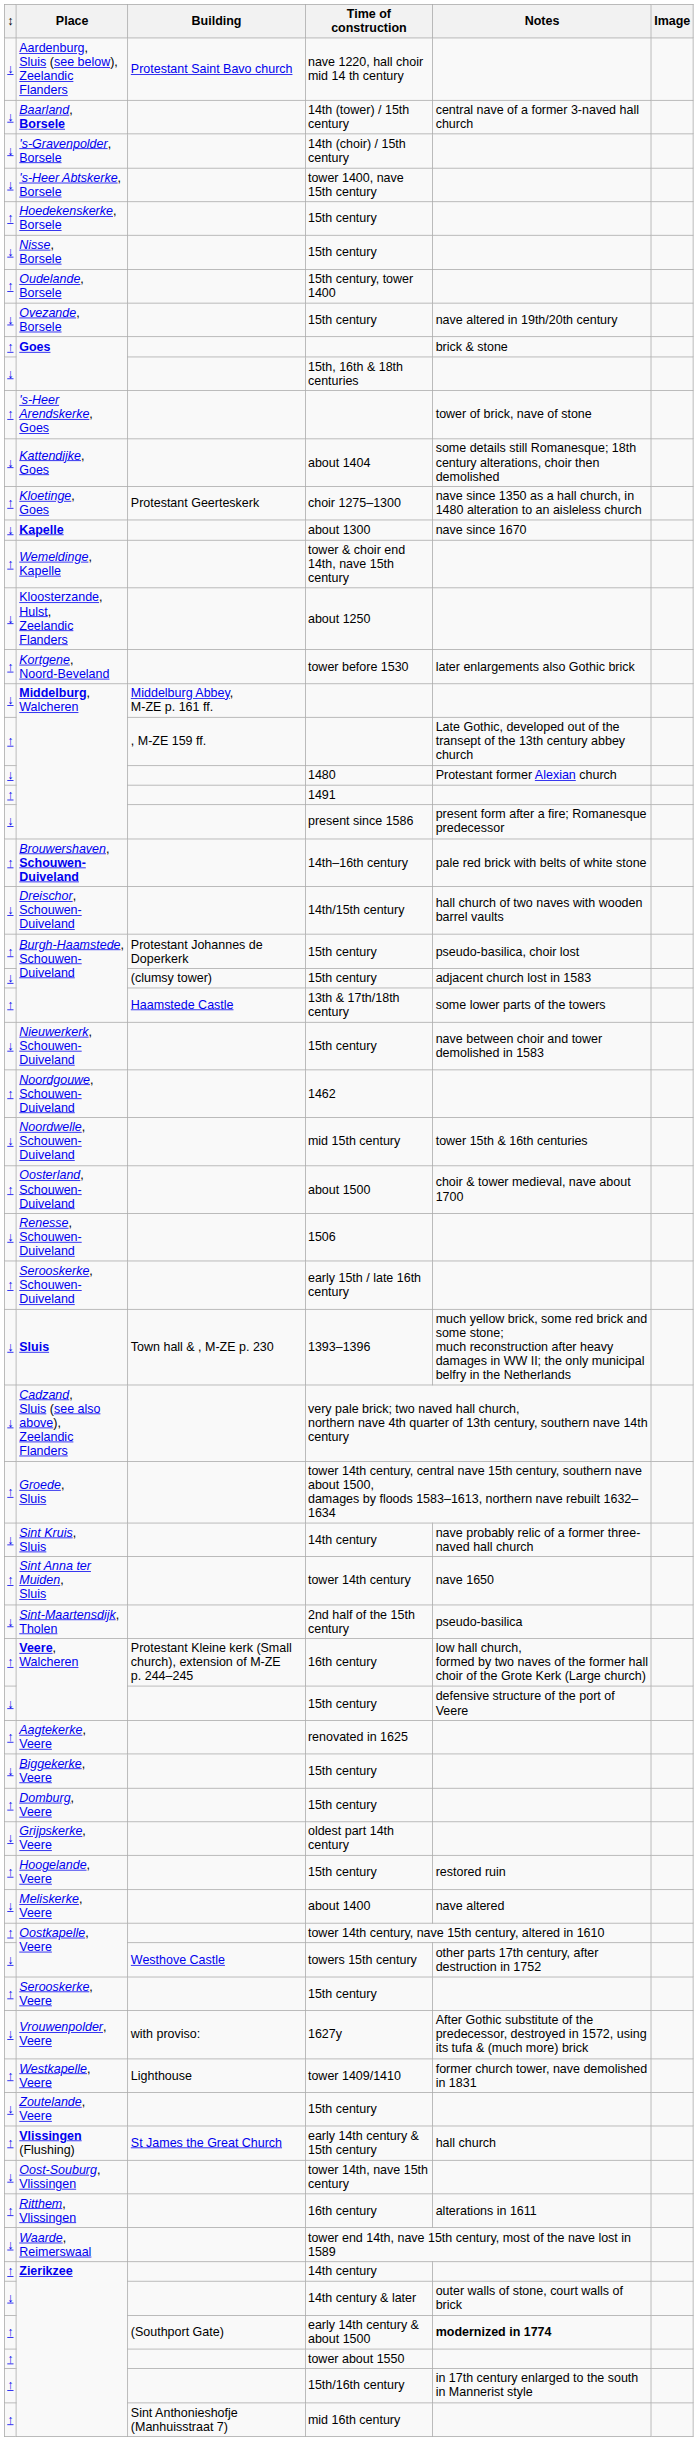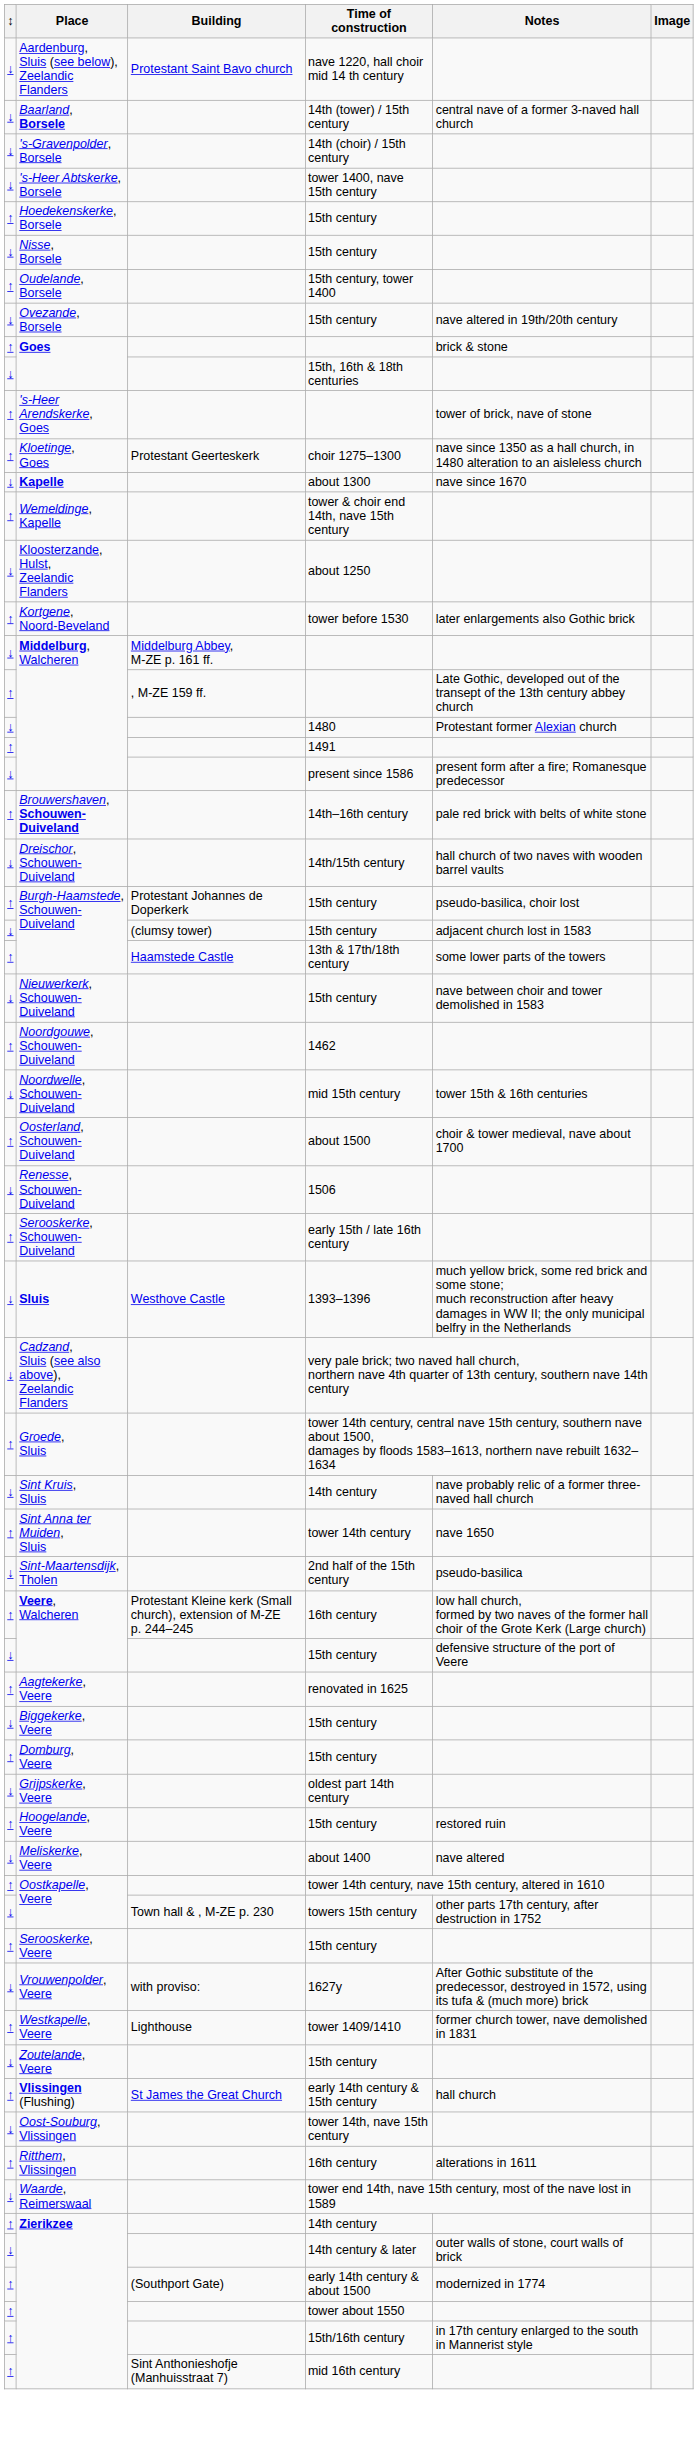 <table class="wikitable"  style="border:2px; width:100%;">
 <tr>
 <th>↕</th>
 <th>Place</th>
 <th>Building</th>
 <th>Time of construction</th>
 <th>Notes</th>
 <th>Image</th>
 </tr>
 <tr>
 <td><a href='#'>↓</a></td>
 <td><a href='#'>Aardenburg</a>,<br><a href='#'>Sluis</a> (<a href='#'>see below</a>),<br><a href='#'>Zeelandic Flanders</a></td>
 <td><a href='#'>Protestant Saint Bavo church</a></td>
 <td>nave 1220, hall choir mid 14 th century</td>
 <td></td>
 <td></td>
 </tr>
 <tr>
 <td><a href='#'>↓</a></td>
 <td><em><a href='#'>Baarland</a></em>,<br><strong><a href='#'>Borsele</a></strong></td>
 <td></td>
 <td>14th (tower) / 15th century</td>
 <td>central nave of a former 3-naved hall church</td>
 <td></td>
 </tr>
 <tr>
 <td><a href='#'>↓</a></td>
 <td><em><a href='#'>'s-Gravenpolder</a></em>,<br><a href='#'>Borsele</a></td>
 <td></td>
 <td>14th (choir) / 15th century</td>
 <td></td>
 <td></td>
 </tr>
 <tr>
 <td><a href='#'>↓</a></td>
 <td><em><a href='#'>'s-Heer Abtskerke</a></em>,<br><a href='#'>Borsele</a></td>
 <td></td>
 <td>tower 1400, nave 15th century</td>
 <td></td>
 <td></td>
 </tr>
 <tr>
 <td><a href='#'>↑</a></td>
 <td><em><a href='#'>Hoedekenskerke</a></em>,<br><a href='#'>Borsele</a></td>
 <td></td>
 <td>15th century</td>
 <td></td>
 <td></td>
 </tr>
 <tr>
 <td><a href='#'>↓</a></td>
 <td><em><a href='#'>Nisse</a></em>,<br><a href='#'>Borsele</a></td>
 <td></td>
 <td>15th century</td>
 <td></td>
 <td></td>
 </tr>
 <tr>
 <td><a href='#'>↑</a></td>
 <td><em><a href='#'>Oudelande</a></em>,<br><a href='#'>Borsele</a></td>
 <td></td>
 <td>15th century, tower 1400</td>
 <td></td>
 <td></td>
 </tr>
 <tr>
 <td><a href='#'>↓</a></td>
 <td><em><a href='#'>Ovezande</a></em>,<br><a href='#'>Borsele</a></td>
 <td></td>
 <td>15th century</td>
 <td>nave altered in 19th/20th century</td>
 <td></td>
 </tr>
 <tr>
 <td><a href='#'>↑</a></td>
 <td valign=top rowspan=2><strong><a href='#'>Goes</a></strong></td>
 <td></td>
 <td></td>
 <td>brick & stone</td>
 <td></td>
 </tr>
 <tr>
 <td><a href='#'>↓</a></td>
 <td></td>
 <td>15th, 16th & 18th centuries</td>
 <td></td>
 <td></td>
 </tr>
 <tr>
 <td><a href='#'>↑</a></td>
 <td><em><a href='#'>'s-Heer Arendskerke</a></em>,<br><a href='#'>Goes</a></td>
 <td></td>
 <td></td>
 <td>tower of brick, nave of stone</td>
-<td></td>
-</tr>
-<tr>
-<td><a href='#'>↓</a></td>
-<td><em><a href='#'>Kattendijke</a></em>,<br><a href='#'>Goes</a></td>
-<td></td>
-<td>about 1404</td>
-<td>some details still Romanesque; 18th century alterations, choir then demolished</td>
 <td></td>
 </tr>
 <tr>
 <td><a href='#'>↑</a></td>
 <td><em><a href='#'>Kloetinge</a></em>,<br><a href='#'>Goes</a></td>
 <td>Protestant Geerteskerk</td>
 <td>choir 1275–1300</td>
 <td>nave since 1350 as a hall church, in 1480 alteration to an aisleless church</td>
 <td></td>
 </tr>
 <tr>
 <td><a href='#'>↓</a></td>
 <td><strong><a href='#'>Kapelle</a></strong></td>
 <td></td>
 <td>about 1300</td>
 <td>nave since 1670</td>
 <td></td>
 </tr>
 <tr>
 <td><a href='#'>↑</a></td>
 <td><em><a href='#'>Wemeldinge</a></em>,<br><a href='#'>Kapelle</a></td>
 <td></td>
 <td>tower & choir end 14th, nave 15th century</td>
 <td></td>
 <td></td>
 </tr>
 <tr>
 <td><a href='#'>↓</a></td>
 <td><a href='#'>Kloosterzande</a>,<br><a href='#'>Hulst</a>,<br><a href='#'>Zeelandic Flanders</a></td>
 <td></td>
 <td>about 1250</td>
 <td></td>
 <td></td>
 </tr>
 <tr>
 <td><a href='#'>↑</a></td>
 <td><em><a href='#'>Kortgene</a></em>,<br><a href='#'>Noord-Beveland</a></td>
 <td></td>
 <td>tower before 1530</td>
 <td>later enlargements also Gothic brick</td>
 <td></td>
 </tr>
 <tr>
 <td><a href='#'>↓</a></td>
 <td rowspan="5" valign="top"><strong><a href='#'>Middelburg</a></strong>,<br><a href='#'>Walcheren</a></td>
 <td><a href='#'>Middelburg Abbey</a>,<br>M-ZE p. 161 ff.</td>
 <td></td>
 <td></td>
 <td></td>
 </tr>
 <tr>
 <td><a href='#'>↑</a></td>
 <td> , M-ZE 159 ff.</td>
 <td></td>
 <td>Late Gothic, developed out of the transept of the 13th century abbey church</td>
 <td></td>
 </tr>
 <tr>
 <td><a href='#'>↓</a></td>
 <td></td>
 <td>1480</td>
 <td>Protestant former <a href='#'>Alexian</a> church</td>
 <td></td>
 </tr>
 <tr>
 <td><a href='#'>↑</a></td>
 <td></td>
 <td 1493>1491</td>
 <td></td>
 <td></td>
 </tr>
 <tr>
 <td><a href='#'>↓</a></td>
 <td></td>
 <td>present since 1586</td>
 <td>present form after a fire; Romanesque predecessor</td>
 <td></td>
 </tr>
 <tr>
 <td><a href='#'>↑</a></td>
 <td><em><a href='#'>Brouwershaven</a></em>,<br><strong><a href='#'>Schouwen-Duiveland</a></strong></td>
 <td></td>
 <td>14th–16th century</td>
 <td>pale red brick with belts of white stone</td>
 <td></td>
 </tr>
 <tr>
 <td><a href='#'>↓</a></td>
 <td><em><a href='#'>Dreischor</a></em>,<br><a href='#'>Schouwen-Duiveland</a></td>
 <td></td>
 <td>14th/15th century</td>
 <td>hall church of two naves with wooden barrel vaults</td>
 <td></td>
 </tr>
 <tr>
 <td><a href='#'>↑</a></td>
 <td rowspan="3" valign="top"><em><a href='#'>Burgh-Haamstede</a></em>,<br><a href='#'>Schouwen-Duiveland</a></td>
 <td>Protestant Johannes de Doperkerk</td>
 <td>15th century</td>
 <td>pseudo-basilica, choir lost</td>
 <td></td>
 </tr>
 <tr>
 <td><a href='#'>↓</a></td>
 <td> (clumsy tower)</td>
 <td>15th century</td>
 <td>adjacent church lost in 1583</td>
 <td></td>
 </tr>
 <tr>
 <td><a href='#'>↑</a></td>
 <td><a href='#'>Haamstede Castle</a></td>
 <td>13th & 17th/18th century</td>
 <td>some lower parts of the towers</td>
 <td></td>
 </tr>
 <tr>
 <td><a href='#'>↓</a></td>
 <td><em><a href='#'>Nieuwerkerk</a></em>,<br><a href='#'>Schouwen-Duiveland</a></td>
 <td></td>
 <td>15th century</td>
 <td>nave between choir and tower demolished in 1583</td>
 <td></td>
 </tr>
 <tr>
 <td><a href='#'>↑</a></td>
 <td><em><a href='#'>Noordgouwe</a></em>,<br><a href='#'>Schouwen-Duiveland</a></td>
 <td></td>
 <td>1462</td>
 <td></td>
 <td></td>
 </tr>
 <tr>
 <td><a href='#'>↓</a></td>
 <td><em><a href='#'>Noordwelle</a></em>,<br><a href='#'>Schouwen-Duiveland</a></td>
 <td></td>
 <td>mid 15th century</td>
 <td>tower 15th & 16th centuries</td>
 <td></td>
 </tr>
 <tr>
 <td><a href='#'>↑</a></td>
 <td><em><a href='#'>Oosterland</a></em>,<br><a href='#'>Schouwen-Duiveland</a></td>
 <td></td>
 <td>about 1500</td>
 <td>choir & tower medieval, nave about 1700</td>
 <td></td>
 </tr>
 <tr>
 <td><a href='#'>↓</a></td>
 <td><em><a href='#'>Renesse</a></em>,<br><a href='#'>Schouwen-Duiveland</a></td>
 <td></td>
 <td>1506</td>
 <td></td>
 <td></td>
 </tr>
 <tr>
 <td><a href='#'>↑</a></td>
 <td><em><a href='#'>Serooskerke</a></em>,<br><a href='#'>Schouwen-Duiveland</a></td>
 <td></td>
 <td>early 15th / late 16th century</td>
 <td></td>
 <td></td>
 </tr>
 <tr>
 <td><a href='#'>↓</a></td>
 <td><strong><a href='#'>Sluis</a></strong></td>
-<td>Town hall & , M-ZE p. 230</td>
+<td><a href='#'>Westhove Castle</a></td>
 <td>1393–1396</td>
 <td>much yellow brick, some red brick and some stone;<br>much reconstruction after heavy damages in WW II; the only municipal belfry in the Netherlands</td>
 <td></td>
 </tr>
 <tr>
 <td><a href='#'>↓</a></td>
 <td><em><a href='#'>Cadzand</a></em>,<br><a href='#'>Sluis</a> (<a href='#'>see also above</a>),<br><a href='#'>Zeelandic Flanders</a></td>
 <td></td>
 <td colspan="2">very pale brick; two naved hall church,<br>northern nave 4th quarter of 13th century, southern nave 14th century</td>
 <td></td>
 </tr>
 <tr>
 <td><a href='#'>↑</a></td>
 <td><em><a href='#'>Groede</a></em>,<br><a href='#'>Sluis</a></td>
 <td></td>
 <td colspan="2">tower 14th century, central nave 15th century, southern nave about 1500,<br>damages by floods 1583–1613, northern nave rebuilt 1632–1634</td>
 <td></td>
 </tr>
 <tr>
 <td><a href='#'>↓</a></td>
 <td><em><a href='#'>Sint Kruis</a></em>,<br><a href='#'>Sluis</a></td>
 <td></td>
 <td>14th century</td>
 <td>nave probably relic of a former three-naved hall church</td>
 <td></td>
 </tr>
 <tr>
 <td><a href='#'>↑</a></td>
 <td><em><a href='#'>Sint Anna ter Muiden</a></em>,<br><a href='#'>Sluis</a></td>
 <td></td>
 <td>tower 14th century</td>
 <td>nave 1650</td>
 <td></td>
 </tr>
 <tr>
 <td><a href='#'>↓</a></td>
 <td><em><a href='#'>Sint-Maartensdijk</a></em>,<br><a href='#'>Tholen</a></td>
 <td></td>
 <td>2nd half of the 15th century</td>
 <td>pseudo-basilica</td>
 <td></td>
 </tr>
 <tr>
 <td><a href='#'>↑</a></td>
 <td rowspan="2" valign="top"><strong><a href='#'>Veere</a></strong>,<br><a href='#'>Walcheren</a></td>
 <td>Protestant Kleine kerk (Small church), extension of  M-ZE p. 244–245</td>
 <td>16th century</td>
 <td>low hall church,<br>formed by two naves of the former hall choir of the Grote Kerk (Large church)</td>
 <td></td>
 </tr>
 <tr>
 <td><a href='#'>↓</a></td>
 <td></td>
 <td>15th century</td>
 <td>defensive structure of the port of Veere</td>
 <td></td>
 </tr>
 <tr>
 <td><a href='#'>↑</a></td>
 <td><em><a href='#'>Aagtekerke</a></em>,<br><a href='#'>Veere</a></td>
 <td></td>
 <td>renovated in 1625</td>
 <td></td>
 <td></td>
 </tr>
 <tr>
 <td><a href='#'>↓</a></td>
 <td><em><a href='#'>Biggekerke</a></em>,<br><a href='#'>Veere</a></td>
 <td></td>
 <td>15th century</td>
 <td></td>
 <td></td>
 </tr>
 <tr>
 <td><a href='#'>↑</a></td>
 <td><em><a href='#'>Domburg</a></em>,<br><a href='#'>Veere</a></td>
 <td></td>
 <td>15th century</td>
 <td></td>
 <td></td>
 </tr>
 <tr>
 <td><a href='#'>↓</a></td>
 <td><em><a href='#'>Grijpskerke</a></em>,<br><a href='#'>Veere</a></td>
 <td></td>
 <td>oldest part 14th century</td>
 <td></td>
 <td></td>
 </tr>
 <tr>
 <td><a href='#'>↑</a></td>
 <td><em><a href='#'>Hoogelande</a></em>,<br><a href='#'>Veere</a></td>
 <td></td>
 <td>15th century</td>
 <td>restored ruin</td>
 <td></td>
 </tr>
 <tr>
 <td><a href='#'>↓</a></td>
 <td><em><a href='#'>Meliskerke</a></em>,<br><a href='#'>Veere</a></td>
 <td></td>
 <td>about 1400</td>
 <td>nave altered</td>
 <td></td>
 </tr>
 <tr>
 <td><a href='#'>↑</a></td>
 <td rowspan="2" valign="top"><em><a href='#'>Oostkapelle</a></em>,<br><a href='#'>Veere</a></td>
 <td></td>
 <td colspan="2">tower 14th century, nave 15th century, altered in 1610</td>
 <td></td>
 </tr>
 <tr>
 <td><a href='#'>↓</a></td>
-<td><a href='#'>Westhove Castle</a></td>
+<td>Town hall & , M-ZE p. 230</td>
 <td>towers 15th century</td>
 <td>other parts 17th century, after destruction in 1752</td>
 <td></td>
 </tr>
 <tr>
 <td><a href='#'>↑</a></td>
 <td><em><a href='#'>Serooskerke</a></em>,<br><a href='#'>Veere</a></td>
 <td></td>
 <td>15th century</td>
 <td></td>
 <td></td>
 </tr>
 <tr>
 <td><a href='#'>↓</a></td>
 <td><em><a href='#'>Vrouwenpolder</a></em>,<br><a href='#'>Veere</a></td>
 <td>with proviso:<br></td>
 <td>1627y</td>
 <td>After Gothic substitute of the predecessor, destroyed in 1572, using its tufa & (much more) brick</td>
 <td></td>
 </tr>
 <tr>
 <td><a href='#'>↑</a></td>
 <td><em><a href='#'>Westkapelle</a></em>,<br><a href='#'>Veere</a></td>
 <td>Lighthouse </td>
 <td>tower 1409/1410</td>
 <td>former church tower, nave demolished in 1831</td>
 <td></td>
 </tr>
 <tr>
 <td><a href='#'>↓</a></td>
 <td><em><a href='#'>Zoutelande</a></em>,<br><a href='#'>Veere</a></td>
 <td></td>
 <td>15th century</td>
 <td></td>
 <td></td>
 </tr>
 <tr>
 <td><a href='#'>↑</a></td>
 <td><strong><a href='#'>Vlissingen</a></strong> (Flushing)</td>
 <td><a href='#'>St James the Great Church</a></td>
 <td>early 14th century & 15th century</td>
 <td>hall church</td>
 <td></td>
 </tr>
 <tr>
 <td><a href='#'>↓</a></td>
 <td><em><a href='#'>Oost-Souburg</a></em>,<br><a href='#'>Vlissingen</a></td>
 <td></td>
 <td>tower 14th, nave 15th century</td>
 <td></td>
 <td></td>
 </tr>
 <tr>
 <td><a href='#'>↑</a></td>
 <td><em><a href='#'>Ritthem</a></em>,<br><a href='#'>Vlissingen</a></td>
 <td></td>
 <td>16th century</td>
 <td>alterations in 1611</td>
 <td></td>
 </tr>
 <tr>
 <td><a href='#'>↓</a></td>
 <td><em><a href='#'>Waarde</a></em>,<br><a href='#'>Reimerswaal</a></td>
 <td></td>
 <td colspan="2">tower end 14th, nave 15th century, most of the nave lost in 1589</td>
 <td></td>
 </tr>
 <tr>
 <td><a href='#'>↑</a></td>
 <td valign=top rowspan=6><strong><a href='#'>Zierikzee</a></strong></td>
 <td></td>
 <td>14th century</td>
 <td></td>
 <td></td>
 </tr>
 <tr>
 <td><a href='#'>↓</a></td>
 <td></td>
 <td>14th century & later</td>
 <td>outer walls of stone, court walls of brick</td>
 <td></td>
 </tr>
 <tr>
 <td><a href='#'>↑</a></td>
 <td> (Southport Gate)</td>
 <td>early 14th century & about 1500</td>
-<td><strong>modernized in 1774</strong></td>
+<td>modernized in 1774</td>
 <td></td>
 </tr>
 <tr>
 <td><a href='#'>↑</a></td>
 <td></td>
 <td>tower about 1550</td>
 <td></td>
 <td></td>
 </tr>
 <tr>
 <td><a href='#'>↑</a></td>
 <td></td>
 <td>15th/16th century</td>
 <td>in 17th century enlarged to the south in Mannerist style</td>
 <td></td>
 </tr>
 <tr>
 <td><a href='#'>↑</a></td>
 <td>Sint Anthonieshofje (Manhuisstraat 7)</td>
 <td>mid 16th century</td>
 <td></td>
 <td></td>
 </tr>
 </table>
